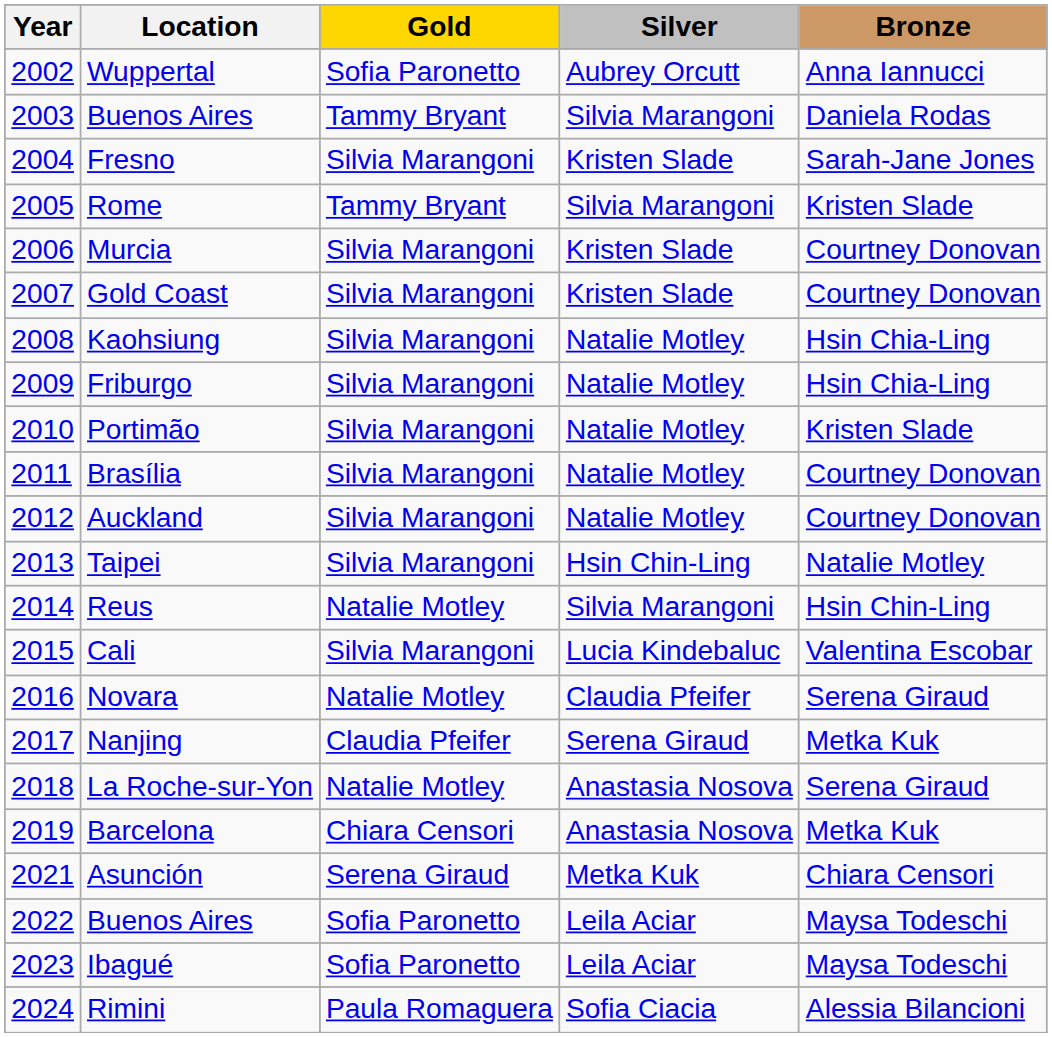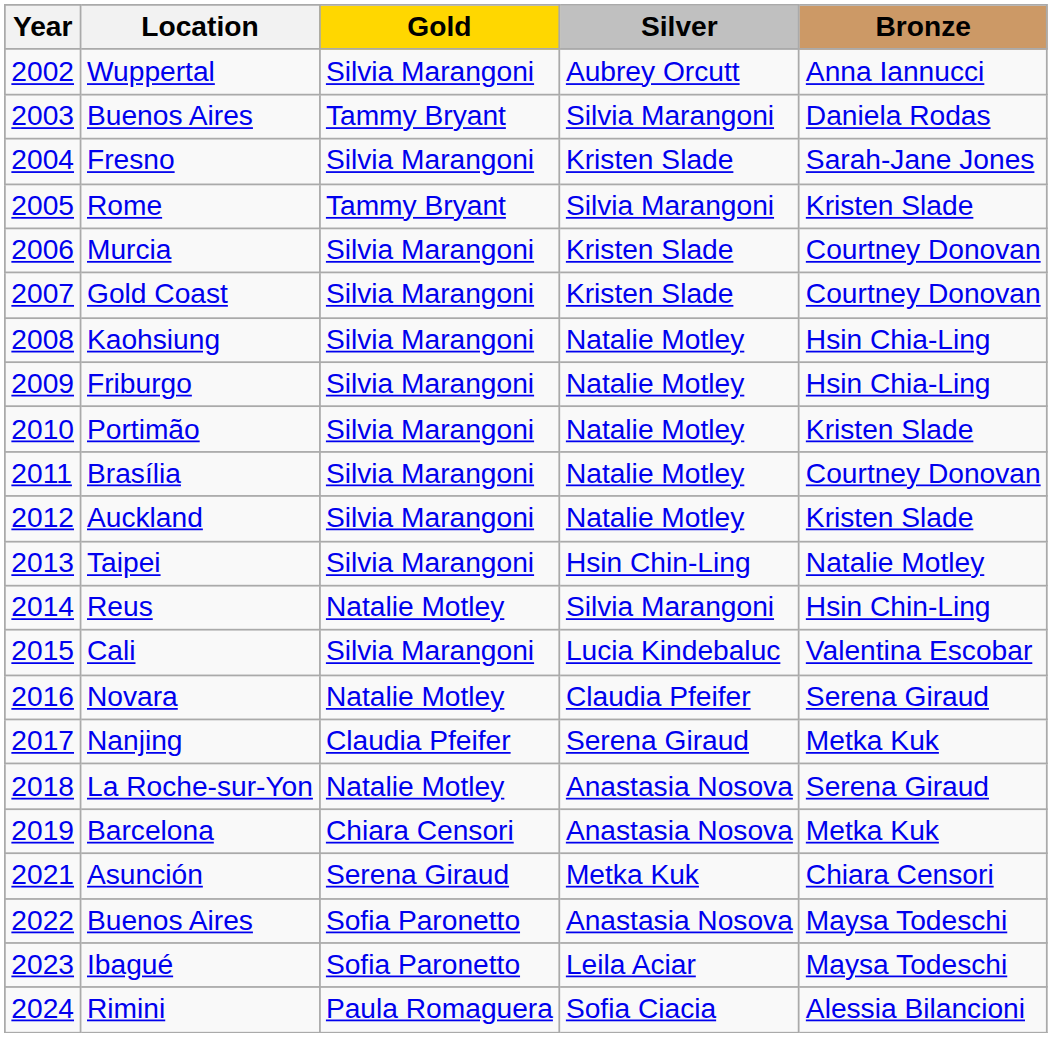 <table class="wikitable">
 <tr>
 <th>Year</th>
 <th>Location</th>
 <th style="background-color:gold;">Gold</th>
 <th style="background-color:silver;">Silver</th>
 <th style="background-color:#cc9966;">Bronze</th>
 </tr>
 <tr>
 <td><a href='#'>2002</a></td>
 <td> <a href='#'>Wuppertal</a></td>
-<td> <a href='#'>Sofia Paronetto</a></td>
+<td> <a href='#'>Silvia Marangoni</a></td>
 <td> <a href='#'>Aubrey Orcutt</a></td>
 <td> <a href='#'>Anna Iannucci</a></td>
 </tr>
 <tr>
 <td><a href='#'>2003</a></td>
 <td> <a href='#'>Buenos Aires</a></td>
 <td> <a href='#'>Tammy Bryant</a></td>
 <td> <a href='#'>Silvia Marangoni</a></td>
 <td> <a href='#'>Daniela Rodas</a></td>
 </tr>
 <tr>
 <td><a href='#'>2004</a></td>
 <td> <a href='#'>Fresno</a></td>
 <td> <a href='#'>Silvia Marangoni</a></td>
 <td> <a href='#'>Kristen Slade</a></td>
 <td> <a href='#'>Sarah-Jane Jones</a></td>
 </tr>
 <tr>
 <td><a href='#'>2005</a></td>
 <td> <a href='#'>Rome</a></td>
 <td> <a href='#'>Tammy Bryant</a></td>
 <td> <a href='#'>Silvia Marangoni</a></td>
 <td> <a href='#'>Kristen Slade</a></td>
 </tr>
 <tr>
 <td><a href='#'>2006</a></td>
 <td> <a href='#'>Murcia</a></td>
 <td> <a href='#'>Silvia Marangoni</a></td>
 <td> <a href='#'>Kristen Slade</a></td>
 <td> <a href='#'>Courtney Donovan</a></td>
 </tr>
 <tr>
 <td><a href='#'>2007</a></td>
 <td> <a href='#'>Gold Coast</a></td>
 <td> <a href='#'>Silvia Marangoni</a></td>
 <td> <a href='#'>Kristen Slade</a></td>
 <td> <a href='#'>Courtney Donovan</a></td>
 </tr>
 <tr>
 <td><a href='#'>2008</a></td>
 <td> <a href='#'>Kaohsiung</a></td>
 <td> <a href='#'>Silvia Marangoni</a></td>
 <td> <a href='#'>Natalie Motley</a></td>
 <td> <a href='#'>Hsin Chia-Ling</a></td>
 </tr>
 <tr>
 <td><a href='#'>2009</a></td>
 <td> <a href='#'>Friburgo</a></td>
 <td> <a href='#'>Silvia Marangoni</a></td>
 <td> <a href='#'>Natalie Motley</a></td>
 <td> <a href='#'>Hsin Chia-Ling</a></td>
 </tr>
 <tr>
 <td><a href='#'>2010</a></td>
 <td> <a href='#'>Portimão</a></td>
 <td> <a href='#'>Silvia Marangoni</a></td>
 <td> <a href='#'>Natalie Motley</a></td>
 <td> <a href='#'>Kristen Slade</a></td>
 </tr>
 <tr>
 <td><a href='#'>2011</a></td>
 <td> <a href='#'>Brasília</a></td>
 <td> <a href='#'>Silvia Marangoni</a></td>
 <td> <a href='#'>Natalie Motley</a></td>
 <td> <a href='#'>Courtney Donovan</a></td>
 </tr>
 <tr>
 <td><a href='#'>2012</a></td>
 <td> <a href='#'>Auckland</a></td>
 <td> <a href='#'>Silvia Marangoni</a></td>
 <td> <a href='#'>Natalie Motley</a></td>
-<td> <a href='#'>Courtney Donovan</a></td>
+<td> <a href='#'>Kristen Slade</a></td>
 </tr>
 <tr>
 <td><a href='#'>2013</a></td>
 <td> <a href='#'>Taipei</a></td>
 <td> <a href='#'>Silvia Marangoni</a></td>
 <td> <a href='#'>Hsin Chin-Ling</a></td>
 <td> <a href='#'>Natalie Motley</a></td>
 </tr>
 <tr>
 <td><a href='#'>2014</a></td>
 <td> <a href='#'>Reus</a></td>
 <td> <a href='#'>Natalie Motley</a></td>
 <td> <a href='#'>Silvia Marangoni</a></td>
 <td> <a href='#'>Hsin Chin-Ling</a></td>
 </tr>
 <tr>
 <td><a href='#'>2015</a></td>
 <td> <a href='#'>Cali</a></td>
 <td> <a href='#'>Silvia Marangoni</a></td>
 <td> <a href='#'>Lucia Kindebaluc</a></td>
 <td> <a href='#'>Valentina Escobar</a></td>
 </tr>
 <tr>
 <td><a href='#'>2016</a></td>
 <td> <a href='#'>Novara</a></td>
 <td> <a href='#'>Natalie Motley</a></td>
 <td> <a href='#'>Claudia Pfeifer</a></td>
 <td> <a href='#'>Serena Giraud</a></td>
 </tr>
 <tr>
 <td><a href='#'>2017</a></td>
 <td> <a href='#'>Nanjing</a></td>
 <td> <a href='#'>Claudia Pfeifer</a></td>
 <td> <a href='#'>Serena Giraud</a></td>
 <td> <a href='#'>Metka Kuk</a></td>
 </tr>
 <tr>
 <td><a href='#'>2018</a></td>
 <td> <a href='#'>La Roche-sur-Yon</a></td>
 <td> <a href='#'>Natalie Motley</a></td>
 <td> <a href='#'>Anastasia Nosova</a></td>
 <td> <a href='#'>Serena Giraud</a></td>
 </tr>
 <tr>
 <td><a href='#'>2019</a></td>
 <td> <a href='#'>Barcelona</a></td>
 <td> <a href='#'>Chiara Censori</a></td>
 <td> <a href='#'>Anastasia Nosova</a></td>
 <td> <a href='#'>Metka Kuk</a></td>
 </tr>
 <tr>
 <td><a href='#'>2021</a></td>
 <td> <a href='#'>Asunción</a></td>
 <td> <a href='#'>Serena Giraud</a></td>
 <td> <a href='#'>Metka Kuk</a></td>
 <td> <a href='#'>Chiara Censori</a></td>
 </tr>
 <tr>
 <td><a href='#'>2022</a></td>
 <td> <a href='#'>Buenos Aires</a></td>
 <td> <a href='#'>Sofia Paronetto</a></td>
-<td> <a href='#'>Leila Aciar</a></td>
+<td> <a href='#'>Anastasia Nosova</a></td>
 <td> <a href='#'>Maysa Todeschi</a></td>
 </tr>
 <tr>
 <td><a href='#'>2023</a></td>
 <td> <a href='#'>Ibagué</a></td>
 <td> <a href='#'>Sofia Paronetto</a></td>
 <td> <a href='#'>Leila Aciar</a></td>
 <td> <a href='#'>Maysa Todeschi</a></td>
 </tr>
 <tr>
 <td><a href='#'>2024</a></td>
 <td> <a href='#'>Rimini</a></td>
 <td> <a href='#'>Paula Romaguera</a></td>
 <td> <a href='#'>Sofia Ciacia</a></td>
 <td> <a href='#'>Alessia Bilancioni</a></td>
 </tr>
 </table>
